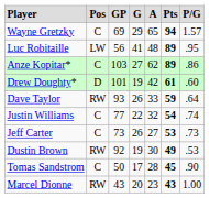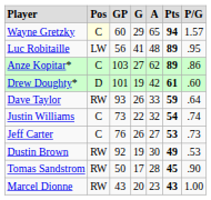 <table class="wikitable" style="text-align:center; float:left; margin-right:1em;">
 <tr style="text-align:center; font-weight:bold; background:#ddd;">
 <td style="text-align:left;">Player</td>
 <td>Pos</td>
 <td>GP</td>
 <td>G</td>
 <td>A</td>
 <td>Pts</td>
 <td>P/G</td>
 </tr>
 <tr>
 <td style="text-align:left;"><a href='#'>Wayne Gretzky</a></td>
-<td>C</td>
-<td>69</td>
+<td style="background: lightyellow;">C</td>
+<td>60</td>
 <td>29</td>
 <td>65</td>
 <td><strong>94</strong></td>
 <td>1.57</td>
 </tr>
 <tr>
 <td style="text-align:left;"><a href='#'>Luc Robitaille</a></td>
 <td>LW</td>
 <td>56</td>
 <td>41</td>
 <td>48</td>
 <td><strong>89</strong></td>
 <td>.95</td>
 </tr>
 <tr style="background:#cfc;">
 <td style="text-align:left;"><a href='#'>Anze Kopitar</a>*</td>
 <td>C</td>
 <td>103</td>
 <td>27</td>
 <td>62</td>
 <td><strong>89</strong></td>
 <td>.86</td>
 </tr>
 <tr style="background:#cfc;">
 <td style="text-align:left;"><a href='#'>Drew Doughty</a>*</td>
 <td>D</td>
 <td>101</td>
 <td>19</td>
 <td>42</td>
 <td><strong>61</strong></td>
 <td>.60</td>
 </tr>
 <tr>
 <td style="text-align:left;"><a href='#'>Dave Taylor</a></td>
 <td>RW</td>
 <td>93</td>
 <td>26</td>
 <td>33</td>
 <td><strong>59</strong></td>
 <td>.64</td>
 </tr>
 <tr>
 <td style="text-align:left;"><a href='#'>Justin Williams</a></td>
 <td>C</td>
-<td>77</td>
+<td>73</td>
 <td>22</td>
 <td>32</td>
 <td><strong>54</strong></td>
 <td>.74</td>
 </tr>
 <tr>
 <td style="text-align:left;"><a href='#'>Jeff Carter</a></td>
 <td>C</td>
-<td>73</td>
+<td>76</td>
 <td>26</td>
 <td>27</td>
 <td><strong>53</strong></td>
 <td>.73</td>
 </tr>
 <tr>
 <td style="text-align:left;"><a href='#'>Dustin Brown</a></td>
 <td>RW</td>
 <td>92</td>
 <td>19</td>
 <td>30</td>
 <td><strong>49</strong></td>
 <td>.53</td>
 </tr>
 <tr>
 <td style="text-align:left;"><a href='#'>Tomas Sandstrom</a></td>
-<td>C</td>
+<td>RW</td>
 <td>50</td>
 <td>17</td>
 <td>28</td>
 <td><strong>45</strong></td>
 <td>.90</td>
 </tr>
 <tr>
 <td style="text-align:left;"><a href='#'>Marcel Dionne</a></td>
 <td>RW</td>
 <td>43</td>
 <td>20</td>
 <td>23</td>
 <td><strong>43</strong></td>
 <td>1.00</td>
 </tr>
 </table>
